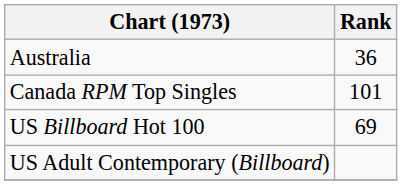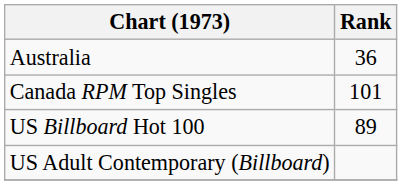 <table class="wikitable sortable">
 <tr>
 <th>Chart (1973)</th>
 <th style="text-align:center;">Rank</th>
 </tr>
 <tr>
 <td>Australia</td>
 <td style="text-align:center;">36</td>
 </tr>
 <tr>
 <td>Canada <em>RPM</em> Top Singles</td>
 <td style="text-align:center;">101</td>
 </tr>
 <tr>
 <td>US <em>Billboard</em> Hot 100</td>
-<td style="text-align:center;">69</td>
+<td style="text-align:center;">89</td>
 </tr>
 <tr>
 <td>US Adult Contemporary (<em>Billboard</em>)</td>
 <td></td>
 </tr>
 <tr>
 </tr>
 </table>
